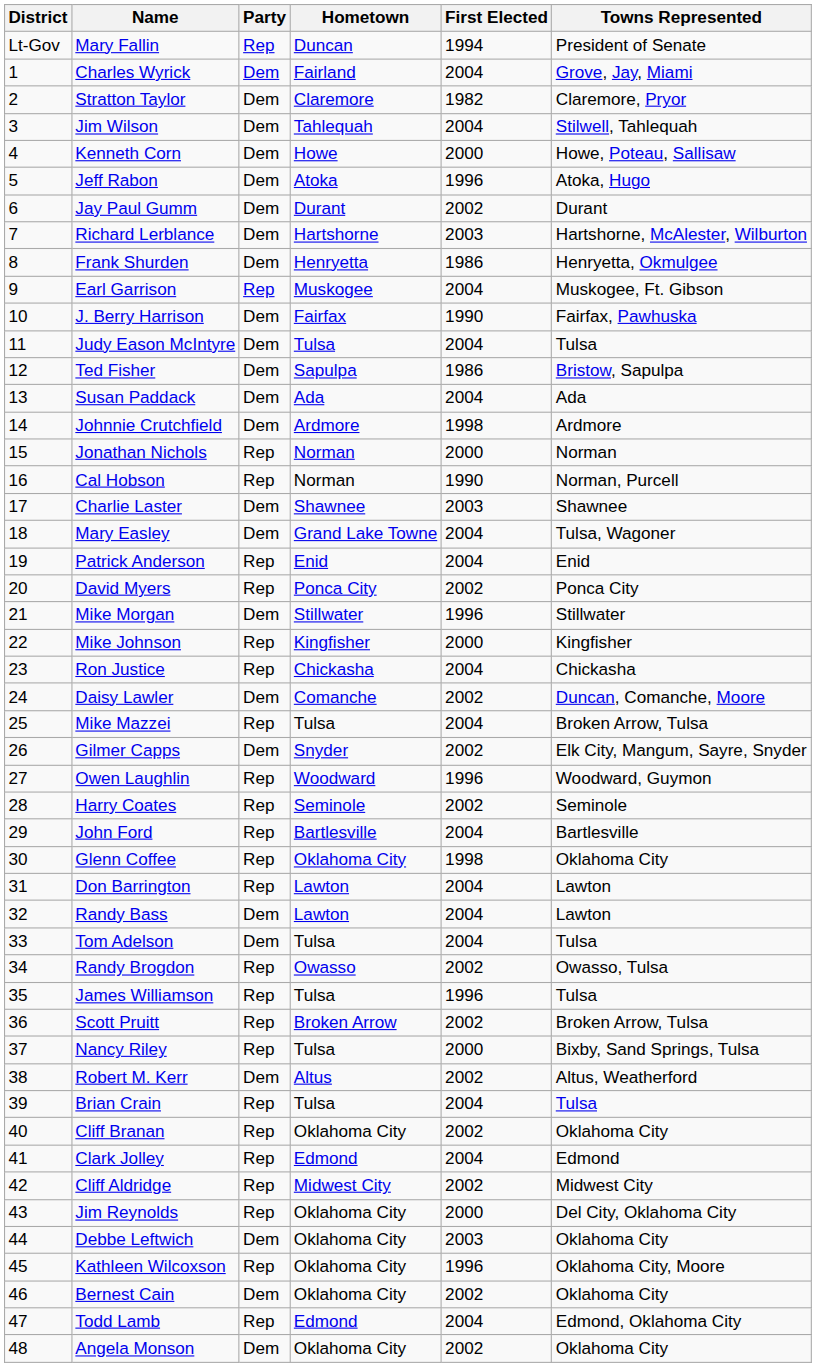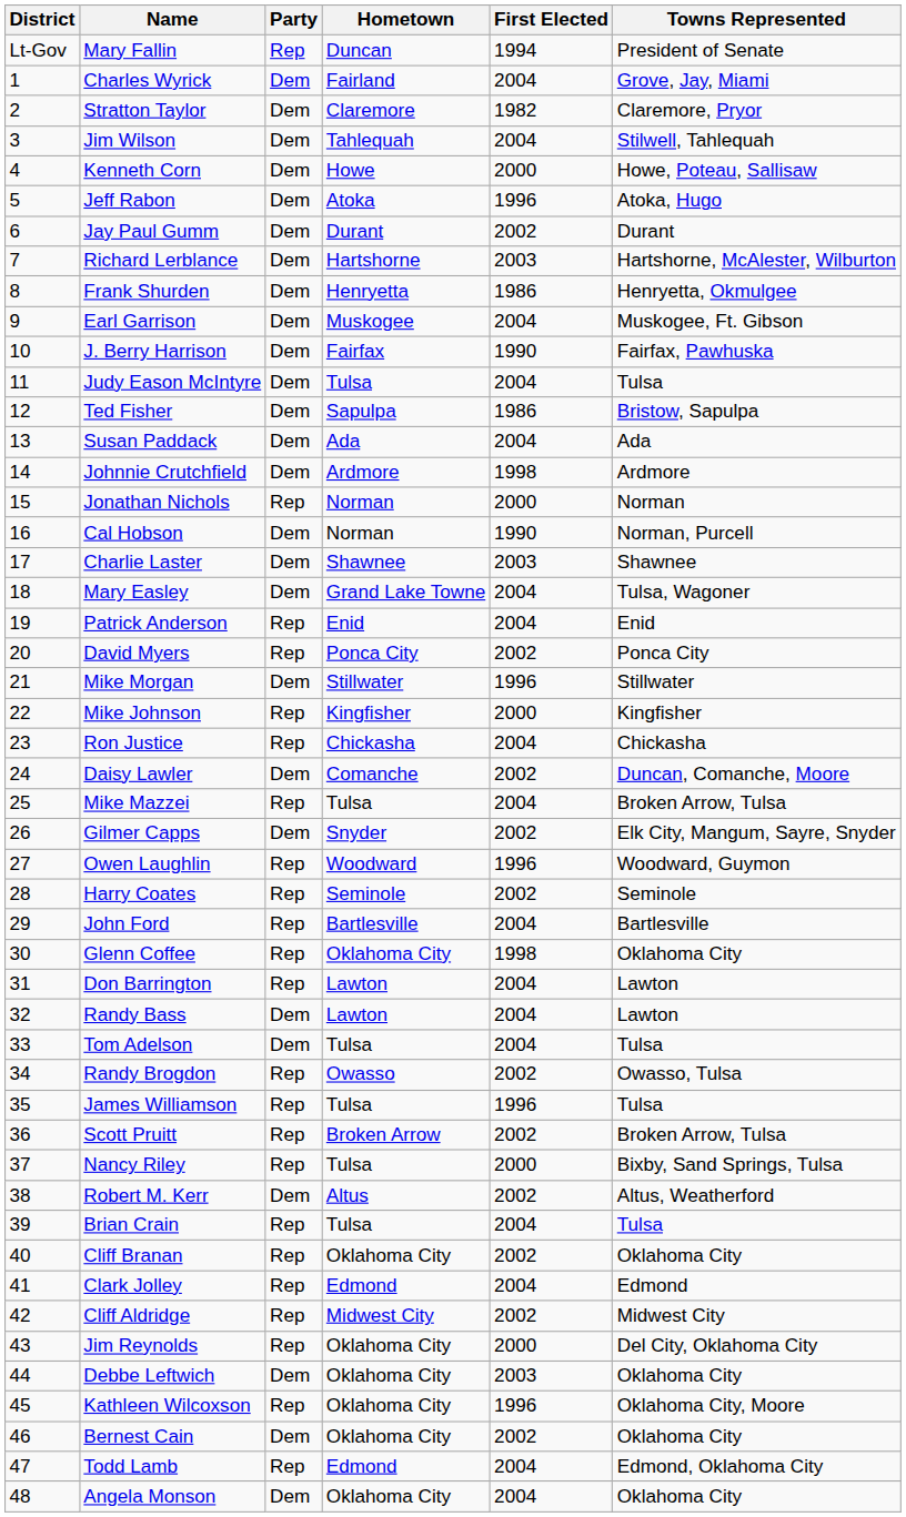 <table class="wikitable sortable">
 <tr>
 <th>District</th>
 <th>Name</th>
 <th>Party</th>
 <th>Hometown</th>
 <th>First Elected</th>
 <th>Towns Represented</th>
 </tr>
 <tr>
 <td>Lt-Gov</td>
 <td><a href='#'>Mary Fallin</a></td>
 <td><a href='#'>Rep</a></td>
 <td><a href='#'>Duncan</a></td>
 <td>1994</td>
 <td>President of Senate</td>
 </tr>
 <tr>
 <td>1</td>
 <td><a href='#'>Charles Wyrick</a></td>
 <td><a href='#'>Dem</a></td>
 <td><a href='#'>Fairland</a></td>
 <td>2004</td>
 <td><a href='#'>Grove</a>, <a href='#'>Jay</a>, <a href='#'>Miami</a></td>
 </tr>
 <tr>
 <td>2</td>
 <td><a href='#'>Stratton Taylor</a></td>
 <td>Dem</td>
 <td><a href='#'>Claremore</a></td>
 <td>1982</td>
 <td>Claremore, <a href='#'>Pryor</a></td>
 </tr>
 <tr>
 <td>3</td>
 <td><a href='#'>Jim Wilson</a></td>
 <td>Dem</td>
 <td><a href='#'>Tahlequah</a></td>
 <td>2004</td>
 <td><a href='#'>Stilwell</a>, Tahlequah</td>
 </tr>
 <tr>
 <td>4</td>
 <td><a href='#'>Kenneth Corn</a></td>
 <td>Dem</td>
 <td><a href='#'>Howe</a></td>
 <td>2000</td>
 <td>Howe, <a href='#'>Poteau</a>, <a href='#'>Sallisaw</a></td>
 </tr>
 <tr>
 <td>5</td>
 <td><a href='#'>Jeff Rabon</a></td>
 <td>Dem</td>
 <td><a href='#'>Atoka</a></td>
 <td>1996</td>
 <td>Atoka, <a href='#'>Hugo</a></td>
 </tr>
 <tr>
 <td>6</td>
 <td><a href='#'>Jay Paul Gumm</a></td>
 <td>Dem</td>
 <td><a href='#'>Durant</a></td>
 <td>2002</td>
 <td>Durant</td>
 </tr>
 <tr>
 <td>7</td>
 <td><a href='#'>Richard Lerblance</a></td>
 <td>Dem</td>
 <td><a href='#'>Hartshorne</a></td>
 <td>2003</td>
 <td>Hartshorne, <a href='#'>McAlester</a>, <a href='#'>Wilburton</a></td>
 </tr>
 <tr>
 <td>8</td>
 <td><a href='#'>Frank Shurden</a></td>
 <td>Dem</td>
 <td><a href='#'>Henryetta</a></td>
 <td>1986</td>
 <td>Henryetta, <a href='#'>Okmulgee</a></td>
 </tr>
 <tr>
 <td>9</td>
 <td><a href='#'>Earl Garrison</a></td>
-<td><a href='#'>Rep</a></td>
+<td>Dem</td>
 <td><a href='#'>Muskogee</a></td>
 <td>2004</td>
 <td>Muskogee, Ft. Gibson</td>
 </tr>
 <tr>
 <td>10</td>
 <td><a href='#'>J. Berry Harrison</a></td>
 <td>Dem</td>
 <td><a href='#'>Fairfax</a></td>
 <td>1990</td>
 <td>Fairfax, <a href='#'>Pawhuska</a></td>
 </tr>
 <tr>
 <td>11</td>
 <td><a href='#'>Judy Eason McIntyre</a></td>
 <td>Dem</td>
 <td><a href='#'>Tulsa</a></td>
 <td>2004</td>
 <td>Tulsa</td>
 </tr>
 <tr>
 <td>12</td>
 <td><a href='#'>Ted Fisher</a></td>
 <td>Dem</td>
 <td><a href='#'>Sapulpa</a></td>
 <td>1986</td>
 <td><a href='#'>Bristow</a>, Sapulpa</td>
 </tr>
 <tr>
 <td>13</td>
 <td><a href='#'>Susan Paddack</a></td>
 <td>Dem</td>
 <td><a href='#'>Ada</a></td>
 <td>2004</td>
 <td>Ada</td>
 </tr>
 <tr>
 <td>14</td>
 <td><a href='#'>Johnnie Crutchfield</a></td>
 <td>Dem</td>
 <td><a href='#'>Ardmore</a></td>
 <td>1998</td>
 <td>Ardmore</td>
 </tr>
 <tr>
 <td>15</td>
 <td><a href='#'>Jonathan Nichols</a></td>
 <td>Rep</td>
 <td><a href='#'>Norman</a></td>
 <td>2000</td>
 <td>Norman</td>
 </tr>
 <tr>
 <td>16</td>
 <td><a href='#'>Cal Hobson</a></td>
-<td>Rep</td>
+<td>Dem</td>
 <td>Norman</td>
 <td>1990</td>
 <td>Norman, Purcell</td>
 </tr>
 <tr>
 <td>17</td>
 <td><a href='#'>Charlie Laster</a></td>
 <td>Dem</td>
 <td><a href='#'>Shawnee</a></td>
 <td>2003</td>
 <td>Shawnee</td>
 </tr>
 <tr>
 <td>18</td>
 <td><a href='#'>Mary Easley</a></td>
 <td>Dem</td>
 <td><a href='#'>Grand Lake Towne</a></td>
 <td>2004</td>
 <td>Tulsa, Wagoner</td>
 </tr>
 <tr>
 <td>19</td>
 <td><a href='#'>Patrick Anderson</a></td>
 <td>Rep</td>
 <td><a href='#'>Enid</a></td>
 <td>2004</td>
 <td>Enid</td>
 </tr>
 <tr>
 <td>20</td>
 <td><a href='#'>David Myers</a></td>
 <td>Rep</td>
 <td><a href='#'>Ponca City</a></td>
 <td>2002</td>
 <td>Ponca City</td>
 </tr>
 <tr>
 <td>21</td>
 <td><a href='#'>Mike Morgan</a></td>
 <td>Dem</td>
 <td><a href='#'>Stillwater</a></td>
 <td>1996</td>
 <td>Stillwater</td>
 </tr>
 <tr>
 <td>22</td>
 <td><a href='#'>Mike Johnson</a></td>
 <td>Rep</td>
 <td><a href='#'>Kingfisher</a></td>
 <td>2000</td>
 <td>Kingfisher</td>
 </tr>
 <tr>
 <td>23</td>
 <td><a href='#'>Ron Justice</a></td>
 <td>Rep</td>
 <td><a href='#'>Chickasha</a></td>
 <td>2004</td>
 <td>Chickasha</td>
 </tr>
 <tr>
 <td>24</td>
 <td><a href='#'>Daisy Lawler</a></td>
 <td>Dem</td>
 <td><a href='#'>Comanche</a></td>
 <td>2002</td>
 <td><a href='#'>Duncan</a>, Comanche, <a href='#'>Moore</a></td>
 </tr>
 <tr>
 <td>25</td>
 <td><a href='#'>Mike Mazzei</a></td>
 <td>Rep</td>
 <td>Tulsa</td>
 <td>2004</td>
 <td>Broken Arrow, Tulsa</td>
 </tr>
 <tr>
 <td>26</td>
 <td><a href='#'>Gilmer Capps</a></td>
 <td>Dem</td>
 <td><a href='#'>Snyder</a></td>
 <td>2002</td>
 <td>Elk City, Mangum, Sayre, Snyder</td>
 </tr>
 <tr>
 <td>27</td>
 <td><a href='#'>Owen Laughlin</a></td>
 <td>Rep</td>
 <td><a href='#'>Woodward</a></td>
 <td>1996</td>
 <td>Woodward, Guymon</td>
 </tr>
 <tr>
 <td>28</td>
 <td><a href='#'>Harry Coates</a></td>
 <td>Rep</td>
 <td><a href='#'>Seminole</a></td>
 <td>2002</td>
 <td>Seminole</td>
 </tr>
 <tr>
 <td>29</td>
 <td><a href='#'>John Ford</a></td>
 <td>Rep</td>
 <td><a href='#'>Bartlesville</a></td>
 <td>2004</td>
 <td>Bartlesville</td>
 </tr>
 <tr>
 <td>30</td>
 <td><a href='#'>Glenn Coffee</a></td>
 <td>Rep</td>
 <td><a href='#'>Oklahoma City</a></td>
 <td>1998</td>
 <td>Oklahoma City</td>
 </tr>
 <tr>
 <td>31</td>
 <td><a href='#'>Don Barrington</a></td>
 <td>Rep</td>
 <td><a href='#'>Lawton</a></td>
 <td>2004</td>
 <td>Lawton</td>
 </tr>
 <tr>
 <td>32</td>
 <td><a href='#'>Randy Bass</a></td>
 <td>Dem</td>
 <td><a href='#'>Lawton</a></td>
 <td>2004</td>
 <td>Lawton</td>
 </tr>
 <tr>
 <td>33</td>
 <td><a href='#'>Tom Adelson</a></td>
 <td>Dem</td>
 <td>Tulsa</td>
 <td>2004</td>
 <td>Tulsa</td>
 </tr>
 <tr>
 <td>34</td>
 <td><a href='#'>Randy Brogdon</a></td>
 <td>Rep</td>
 <td><a href='#'>Owasso</a></td>
 <td>2002</td>
 <td>Owasso, Tulsa</td>
 </tr>
 <tr>
 <td>35</td>
 <td><a href='#'>James Williamson</a></td>
 <td>Rep</td>
 <td>Tulsa</td>
 <td>1996</td>
 <td>Tulsa</td>
 </tr>
 <tr>
 <td>36</td>
 <td><a href='#'>Scott Pruitt</a></td>
 <td>Rep</td>
 <td><a href='#'>Broken Arrow</a></td>
 <td>2002</td>
 <td>Broken Arrow, Tulsa</td>
 </tr>
 <tr>
 <td>37</td>
 <td><a href='#'>Nancy Riley</a></td>
 <td>Rep</td>
 <td>Tulsa</td>
 <td>2000</td>
 <td>Bixby, Sand Springs, Tulsa</td>
 </tr>
 <tr>
 <td>38</td>
 <td><a href='#'>Robert M. Kerr</a></td>
 <td>Dem</td>
 <td><a href='#'>Altus</a></td>
 <td>2002</td>
 <td>Altus, Weatherford</td>
 </tr>
 <tr>
 <td>39</td>
 <td><a href='#'>Brian Crain</a></td>
 <td>Rep</td>
 <td>Tulsa</td>
 <td>2004</td>
 <td><a href='#'>Tulsa</a></td>
 </tr>
 <tr>
 <td>40</td>
 <td><a href='#'>Cliff Branan</a></td>
 <td>Rep</td>
 <td>Oklahoma City</td>
 <td>2002</td>
 <td>Oklahoma City</td>
 </tr>
 <tr>
 <td>41</td>
 <td><a href='#'>Clark Jolley</a></td>
 <td>Rep</td>
 <td><a href='#'>Edmond</a></td>
 <td>2004</td>
 <td>Edmond</td>
 </tr>
 <tr>
 <td>42</td>
 <td><a href='#'>Cliff Aldridge</a></td>
 <td>Rep</td>
 <td><a href='#'>Midwest City</a></td>
 <td>2002</td>
 <td>Midwest City</td>
 </tr>
 <tr>
 <td>43</td>
 <td><a href='#'>Jim Reynolds</a></td>
 <td>Rep</td>
 <td>Oklahoma City</td>
 <td>2000</td>
 <td>Del City, Oklahoma City</td>
 </tr>
 <tr>
 <td>44</td>
 <td><a href='#'>Debbe Leftwich</a></td>
 <td>Dem</td>
 <td>Oklahoma City</td>
 <td>2003</td>
 <td>Oklahoma City</td>
 </tr>
 <tr>
 <td>45</td>
 <td><a href='#'>Kathleen Wilcoxson</a></td>
 <td>Rep</td>
 <td>Oklahoma City</td>
 <td>1996</td>
 <td>Oklahoma City, Moore</td>
 </tr>
 <tr>
 <td>46</td>
 <td><a href='#'>Bernest Cain</a></td>
 <td>Dem</td>
 <td>Oklahoma City</td>
 <td>2002</td>
 <td>Oklahoma City</td>
 </tr>
 <tr>
 <td>47</td>
 <td><a href='#'>Todd Lamb</a></td>
 <td>Rep</td>
 <td><a href='#'>Edmond</a></td>
 <td>2004</td>
 <td>Edmond, Oklahoma City</td>
 </tr>
 <tr>
 <td>48</td>
 <td><a href='#'>Angela Monson</a></td>
 <td>Dem</td>
 <td>Oklahoma City</td>
-<td>2002</td>
+<td>2004</td>
 <td>Oklahoma City</td>
 </tr>
 </table>
